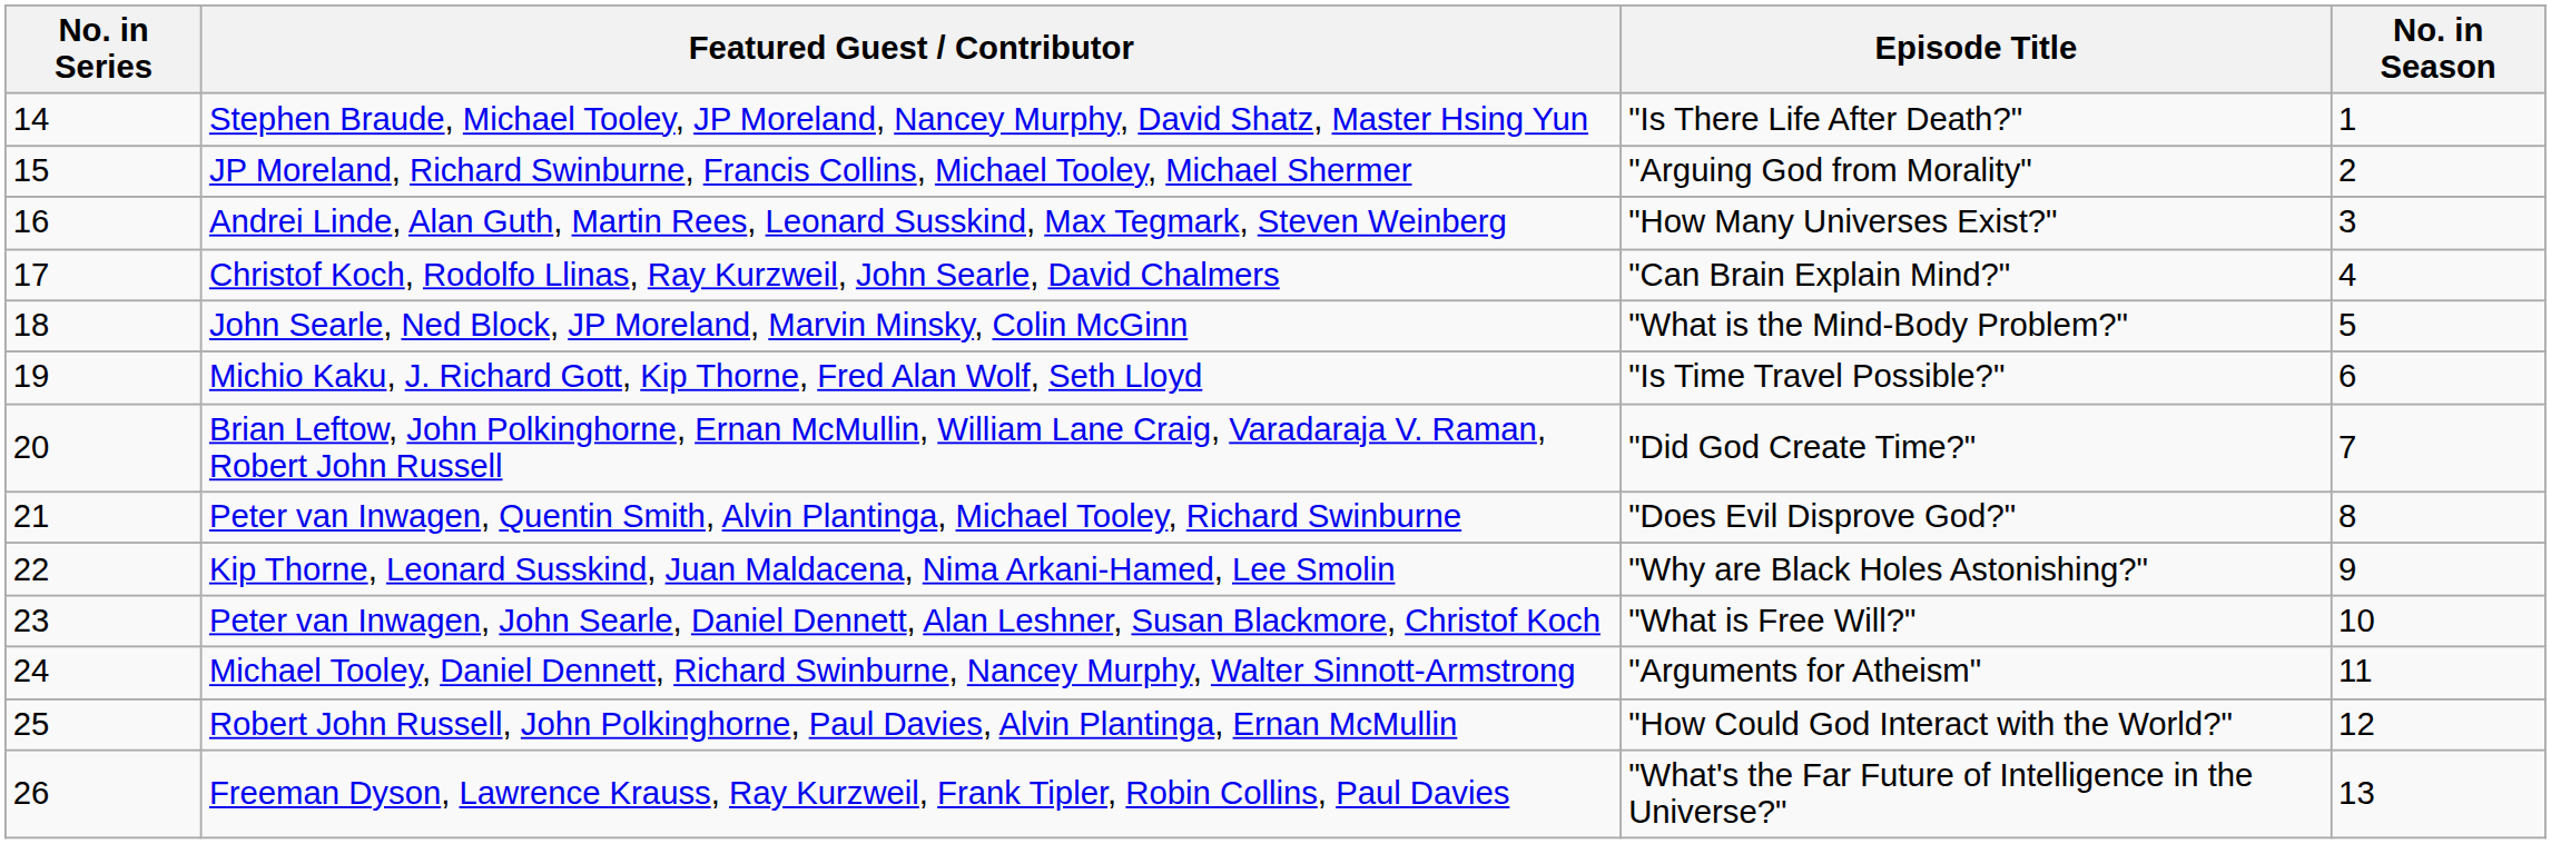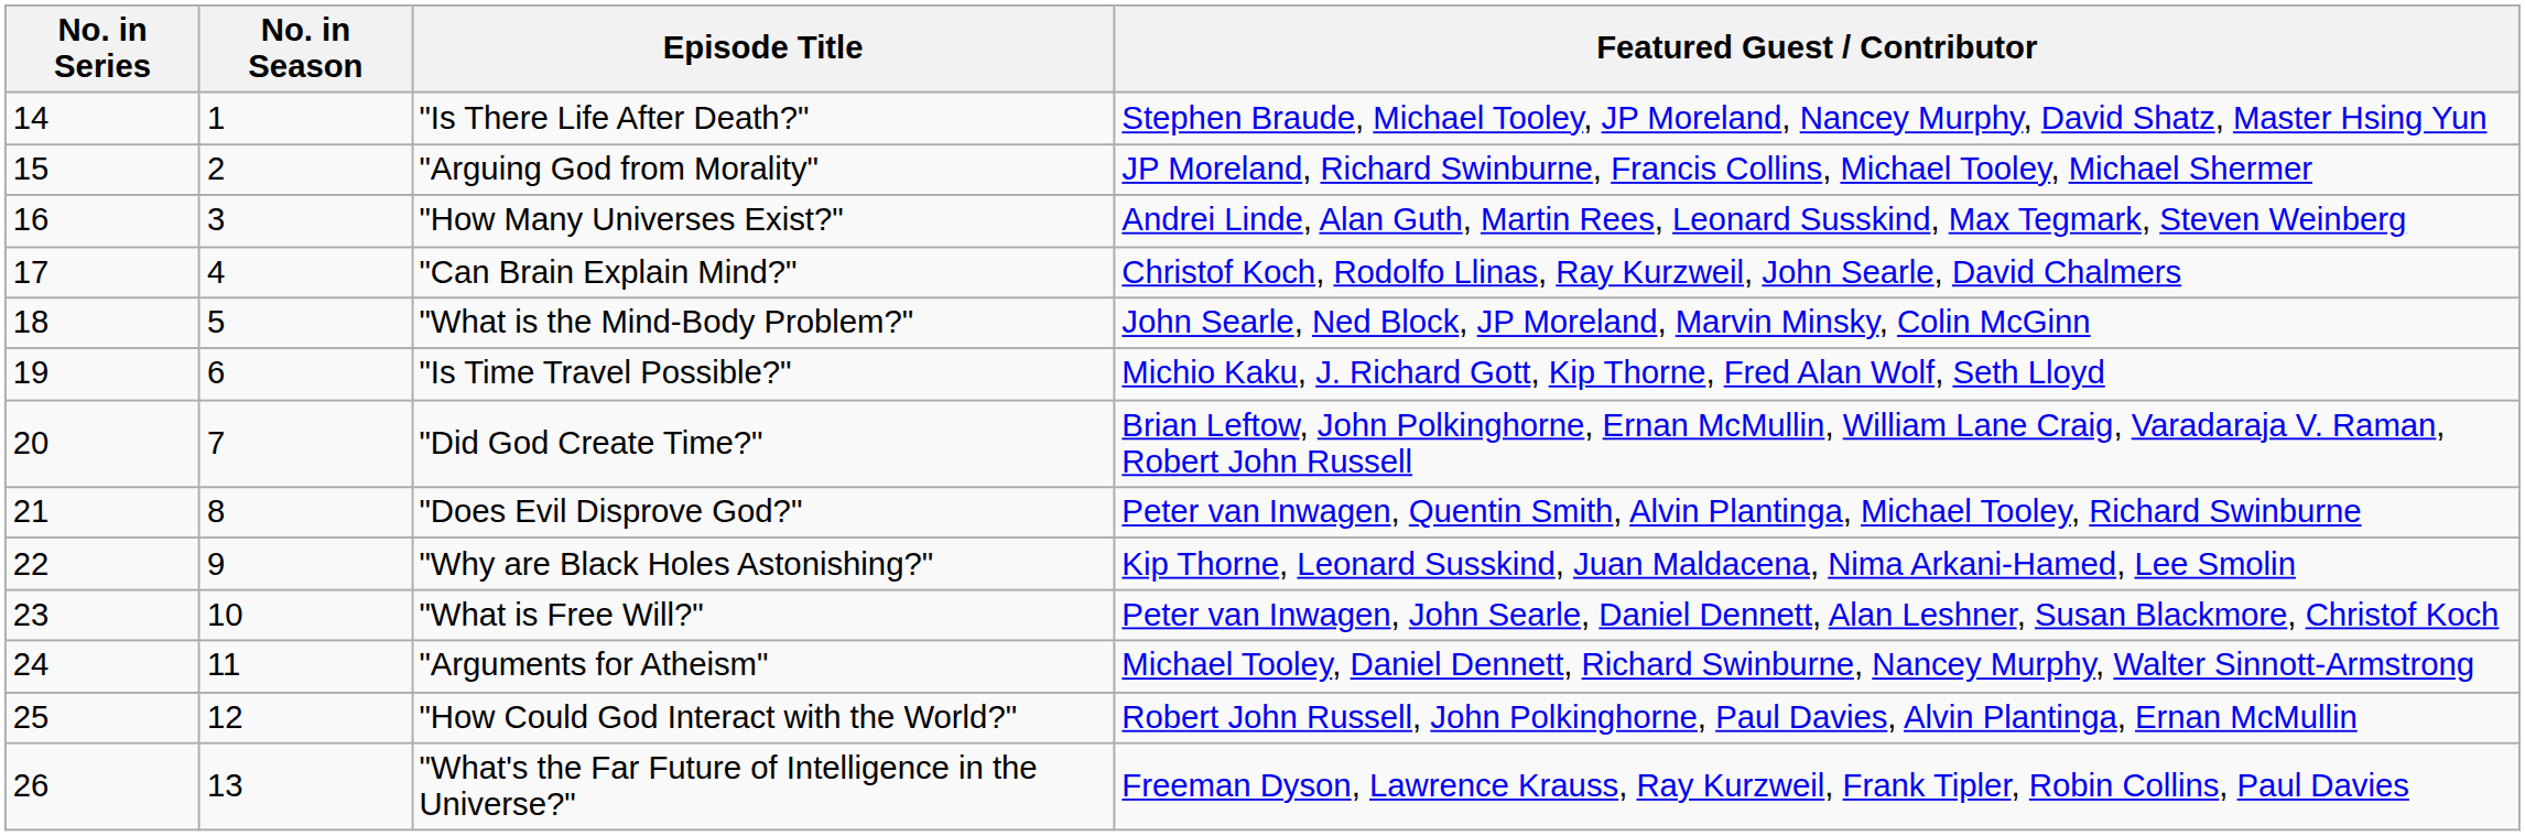 <table class="wikitable">
 <tr>
 <th>No. in Series</th>
+<th>No. in Season</th>
+<th>Episode Title</th>
 <th>Featured Guest / Contributor</th>
-<th>Episode Title</th>
-<th>No. in Season</th>
 </tr>
 <tr>
 <td>14</td>
+<td>1</td>
+<td>"Is There Life After Death?"</td>
 <td><a href='#'>Stephen Braude</a>, <a href='#'>Michael Tooley</a>, <a href='#'>JP Moreland</a>, <a href='#'>Nancey Murphy</a>, <a href='#'>David Shatz</a>, <a href='#'>Master Hsing Yun</a></td>
-<td>"Is There Life After Death?"</td>
-<td>1</td>
 </tr>
 <tr>
 <td>15</td>
+<td>2</td>
+<td>"Arguing God from Morality"</td>
 <td><a href='#'>JP Moreland</a>, <a href='#'>Richard Swinburne</a>, <a href='#'>Francis Collins</a>, <a href='#'>Michael Tooley</a>, <a href='#'>Michael Shermer</a></td>
-<td>"Arguing God from Morality"</td>
-<td>2</td>
 </tr>
 <tr>
 <td>16</td>
+<td>3</td>
+<td>"How Many Universes Exist?"</td>
 <td><a href='#'>Andrei Linde</a>, <a href='#'>Alan Guth</a>, <a href='#'>Martin Rees</a>, <a href='#'>Leonard Susskind</a>, <a href='#'>Max Tegmark</a>, <a href='#'>Steven Weinberg</a></td>
-<td>"How Many Universes Exist?"</td>
-<td>3</td>
 </tr>
 <tr>
 <td>17</td>
+<td>4</td>
+<td>"Can Brain Explain Mind?"</td>
 <td><a href='#'>Christof Koch</a>, <a href='#'>Rodolfo Llinas</a>, <a href='#'>Ray Kurzweil</a>, <a href='#'>John Searle</a>, <a href='#'>David Chalmers</a></td>
-<td>"Can Brain Explain Mind?"</td>
-<td>4</td>
 </tr>
 <tr>
 <td>18</td>
+<td>5</td>
+<td>"What is the Mind-Body Problem?"</td>
 <td><a href='#'>John Searle</a>, <a href='#'>Ned Block</a>, <a href='#'>JP Moreland</a>, <a href='#'>Marvin Minsky</a>, <a href='#'>Colin McGinn</a></td>
-<td>"What is the Mind-Body Problem?"</td>
-<td>5</td>
 </tr>
 <tr>
 <td>19</td>
+<td>6</td>
+<td>"Is Time Travel Possible?"</td>
 <td><a href='#'>Michio Kaku</a>, <a href='#'>J. Richard Gott</a>, <a href='#'>Kip Thorne</a>, <a href='#'>Fred Alan Wolf</a>, <a href='#'>Seth Lloyd</a></td>
-<td>"Is Time Travel Possible?"</td>
-<td>6</td>
 </tr>
 <tr>
 <td>20</td>
+<td>7</td>
+<td>"Did God Create Time?"</td>
 <td><a href='#'>Brian Leftow</a>, <a href='#'>John Polkinghorne</a>, <a href='#'>Ernan McMullin</a>, <a href='#'>William Lane Craig</a>, <a href='#'>Varadaraja V. Raman</a>, <a href='#'>Robert John Russell</a></td>
-<td>"Did God Create Time?"</td>
-<td>7</td>
 </tr>
 <tr>
 <td>21</td>
+<td>8</td>
+<td>"Does Evil Disprove God?"</td>
 <td><a href='#'>Peter van Inwagen</a>, <a href='#'>Quentin Smith</a>, <a href='#'>Alvin Plantinga</a>, <a href='#'>Michael Tooley</a>, <a href='#'>Richard Swinburne</a></td>
-<td>"Does Evil Disprove God?"</td>
-<td>8</td>
 </tr>
 <tr>
 <td>22</td>
+<td>9</td>
+<td>"Why are Black Holes Astonishing?"</td>
 <td><a href='#'>Kip Thorne</a>, <a href='#'>Leonard Susskind</a>, <a href='#'>Juan Maldacena</a>, <a href='#'>Nima Arkani-Hamed</a>, <a href='#'>Lee Smolin</a></td>
-<td>"Why are Black Holes Astonishing?"</td>
-<td>9</td>
 </tr>
 <tr>
 <td>23</td>
+<td>10</td>
+<td>"What is Free Will?"</td>
 <td><a href='#'>Peter van Inwagen</a>, <a href='#'>John Searle</a>, <a href='#'>Daniel Dennett</a>, <a href='#'>Alan Leshner</a>, <a href='#'>Susan Blackmore</a>, <a href='#'>Christof Koch</a></td>
-<td>"What is Free Will?"</td>
-<td>10</td>
 </tr>
 <tr>
 <td>24</td>
+<td>11</td>
+<td>"Arguments for Atheism"</td>
 <td><a href='#'>Michael Tooley</a>, <a href='#'>Daniel Dennett</a>, <a href='#'>Richard Swinburne</a>, <a href='#'>Nancey Murphy</a>, <a href='#'>Walter Sinnott-Armstrong</a></td>
-<td>"Arguments for Atheism"</td>
-<td>11</td>
 </tr>
 <tr>
 <td>25</td>
+<td>12</td>
+<td>"How Could God Interact with the World?"</td>
 <td><a href='#'>Robert John Russell</a>, <a href='#'>John Polkinghorne</a>, <a href='#'>Paul Davies</a>, <a href='#'>Alvin Plantinga</a>, <a href='#'>Ernan McMullin</a></td>
-<td>"How Could God Interact with the World?"</td>
-<td>12</td>
 </tr>
 <tr>
 <td>26</td>
+<td>13</td>
+<td>"What's the Far Future of Intelligence in the Universe?"</td>
 <td><a href='#'>Freeman Dyson</a>, <a href='#'>Lawrence Krauss</a>, <a href='#'>Ray Kurzweil</a>, <a href='#'>Frank Tipler</a>, <a href='#'>Robin Collins</a>, <a href='#'>Paul Davies</a></td>
-<td>"What's the Far Future of Intelligence in the Universe?"</td>
-<td>13</td>
 </tr>
 </table>
